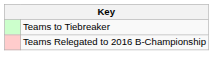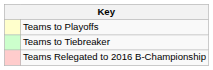 <table class="wikitable" style="text-align: center;">
 <tr>
 <th colspan=2>Key</th>
+</tr>
+<tr>
+<td style="background:#ffc; width:20px;"></td>
+<td align=left>Teams to Playoffs</td>
 </tr>
 <tr>
 <td style="background:#cfc; width:20px;"></td>
 <td align=left>Teams to Tiebreaker</td>
 </tr>
 <tr>
 <td style="background:#fcc; width:20px;"></td>
 <td align=left>Teams Relegated to 2016 B-Championship</td>
 </tr>
 </table>
